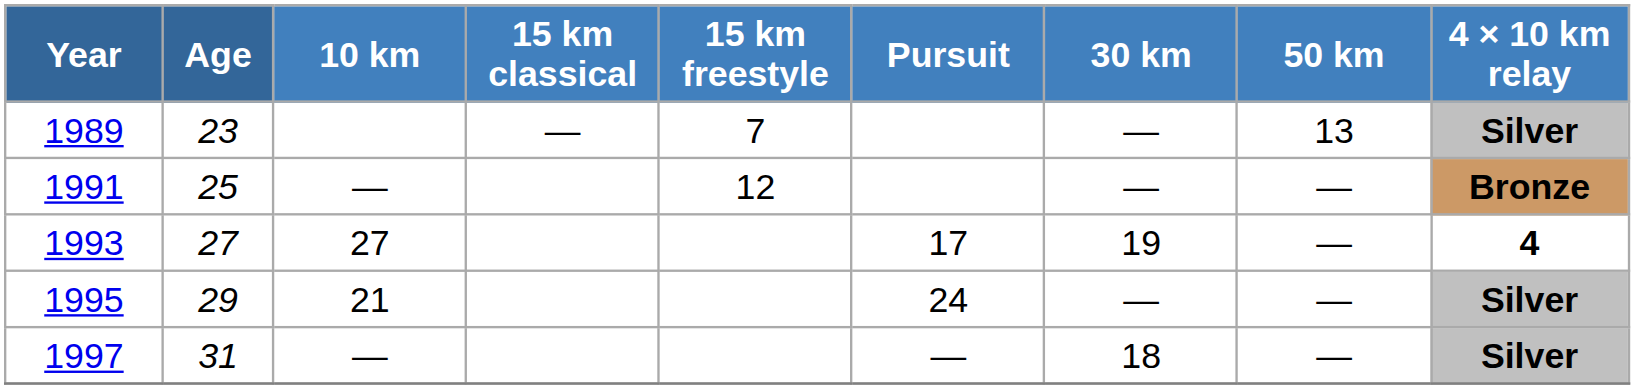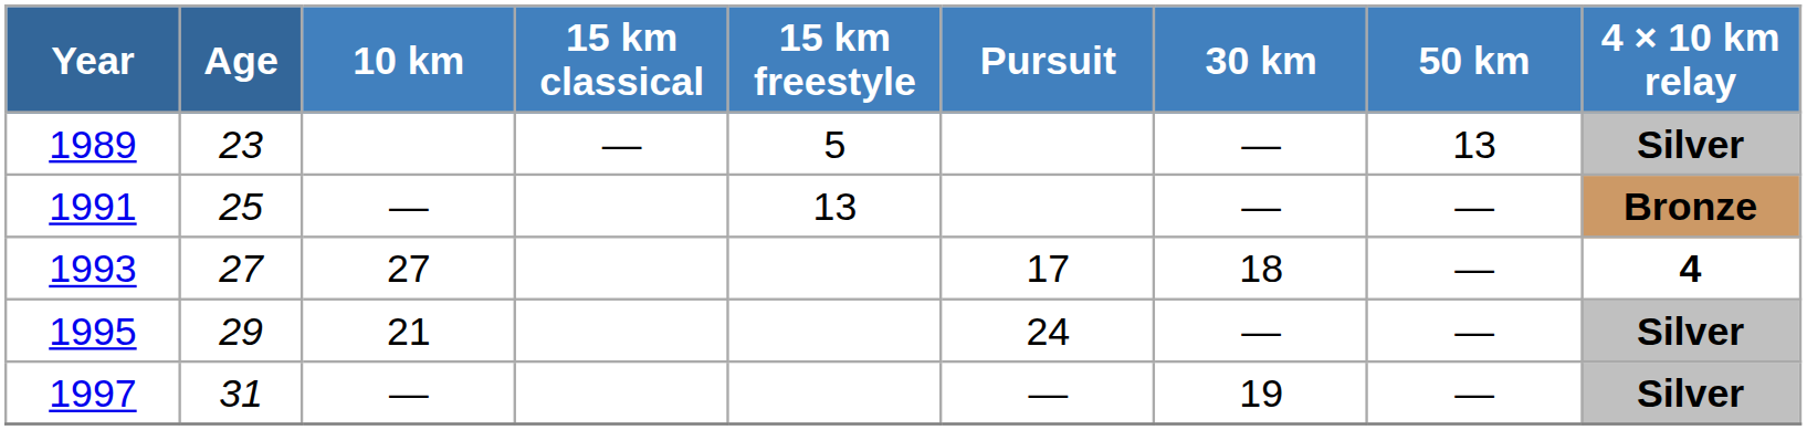 <table class="wikitable" style="font-size:95%; text-align:center; border:grey solid 1px; border-collapse:collapse; background:#ffffff;">
 <tr>
 <th style="background-color:#369; color:white; width:60px;"> Year </th>
 <th style="background-color:#369; color:white; width:40px;"> Age </th>
 <th style="background-color:#4180be; color:white; width:75px;"> 10 km </th>
 <th style="background-color:#4180be; color:white; width:75px;"> 15 km <br> classical </th>
 <th style="background-color:#4180be; color:white; width:75px;"> 15 km <br> freestyle </th>
 <th style="background-color:#4180be; color:white; width:75px;"> Pursuit </th>
 <th style="background-color:#4180be; color:white; width:75px;"> 30 km </th>
 <th style="background-color:#4180be; color:white; width:75px;"> 50 km </th>
 <th style="background-color:#4180be; color:white; width:75px;"> 4 × 10 km <br> relay </th>
 </tr>
 <tr>
 <td><a href='#'>1989</a></td>
 <td><em>23</em></td>
 <td></td>
 <td>—</td>
-<td>7</td>
+<td>5</td>
 <td></td>
 <td>—</td>
 <td>13</td>
 <td style="background:silver;"><strong>Silver</strong></td>
 </tr>
 <tr>
 <td><a href='#'>1991</a></td>
 <td><em>25</em></td>
 <td>—</td>
 <td></td>
-<td>12</td>
+<td>13</td>
 <td></td>
 <td>—</td>
 <td>—</td>
 <td bgcolor="cc9966"><strong>Bronze</strong></td>
 </tr>
 <tr>
 <td><a href='#'>1993</a></td>
 <td><em>27</em></td>
 <td>27</td>
 <td></td>
 <td></td>
 <td>17</td>
-<td>19</td>
+<td>18</td>
 <td>—</td>
 <td><strong>4</strong></td>
 </tr>
 <tr>
 <td><a href='#'>1995</a></td>
 <td><em>29</em></td>
 <td>21</td>
 <td></td>
 <td></td>
 <td>24</td>
 <td>—</td>
 <td>—</td>
 <td style="background:silver;"><strong>Silver</strong></td>
 </tr>
 <tr>
 <td><a href='#'>1997</a></td>
 <td><em>31</em></td>
 <td>—</td>
 <td></td>
 <td></td>
 <td>—</td>
-<td>18</td>
+<td>19</td>
 <td>—</td>
 <td style="background:silver;"><strong>Silver</strong></td>
 </tr>
 <tr>
 </tr>
 </table>
